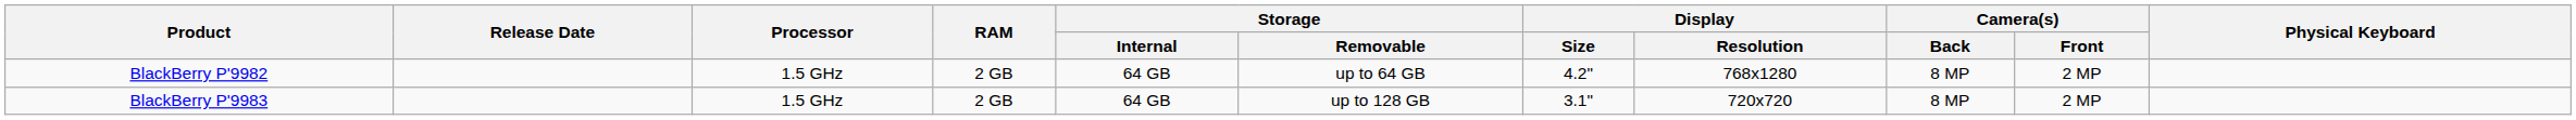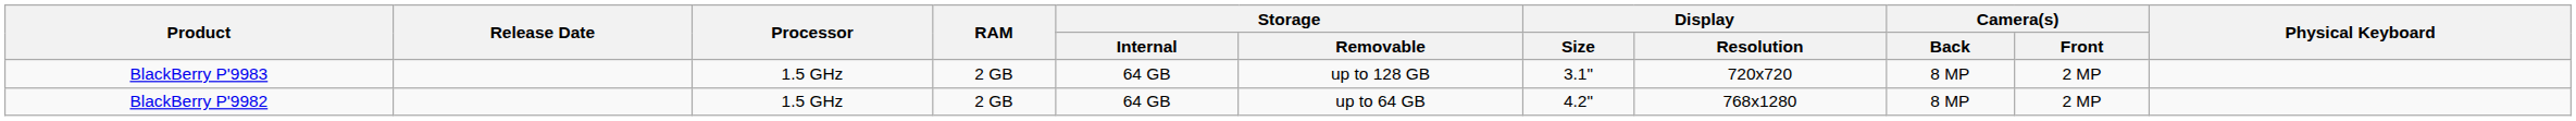 <table class="wikitable sortable" style="font-size:small; text-align:center; width:100%;">
 <tr>
 <th rowspan="2">Product</th>
 <th rowspan="2">Release Date</th>
 <th rowspan="2">Processor</th>
 <th rowspan="2">RAM</th>
 <th colspan="2">Storage</th>
 <th colspan="2">Display</th>
 <th colspan="2">Camera(s)</th>
 <th rowspan="2">Physical Keyboard</th>
 </tr>
 <tr>
 <th>Internal</th>
 <th>Removable</th>
 <th>Size</th>
 <th>Resolution</th>
 <th>Back</th>
 <th>Front</th>
 </tr>
 <tr>
+<td><a href='#'>BlackBerry P'9983</a></td>
+<td></td>
+<td>1.5 GHz</td>
+<td>2 GB</td>
+<td>64 GB</td>
+<td>up to 128 GB</td>
+<td>3.1"</td>
+<td>720x720</td>
+<td>8 MP</td>
+<td>2 MP</td>
+<td></td>
+</tr>
+<tr>
 <td><a href='#'>BlackBerry P'9982</a></td>
 <td></td>
 <td>1.5 GHz</td>
 <td>2 GB</td>
 <td>64 GB</td>
 <td>up to 64 GB</td>
 <td>4.2"</td>
 <td>768x1280</td>
 <td>8 MP</td>
 <td>2 MP</td>
 <td></td>
 </tr>
-<tr>
-<td><a href='#'>BlackBerry P'9983</a></td>
-<td></td>
-<td>1.5 GHz</td>
-<td>2 GB</td>
-<td>64 GB</td>
-<td>up to 128 GB</td>
-<td>3.1"</td>
-<td>720x720</td>
-<td>8 MP</td>
-<td>2 MP</td>
-<td></td>
-</tr>
 </table>
